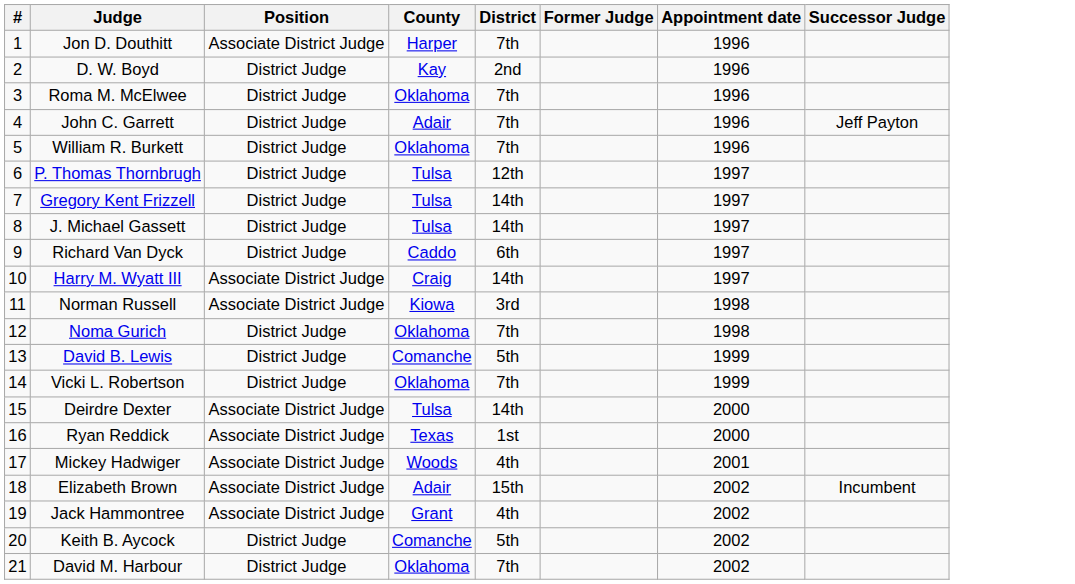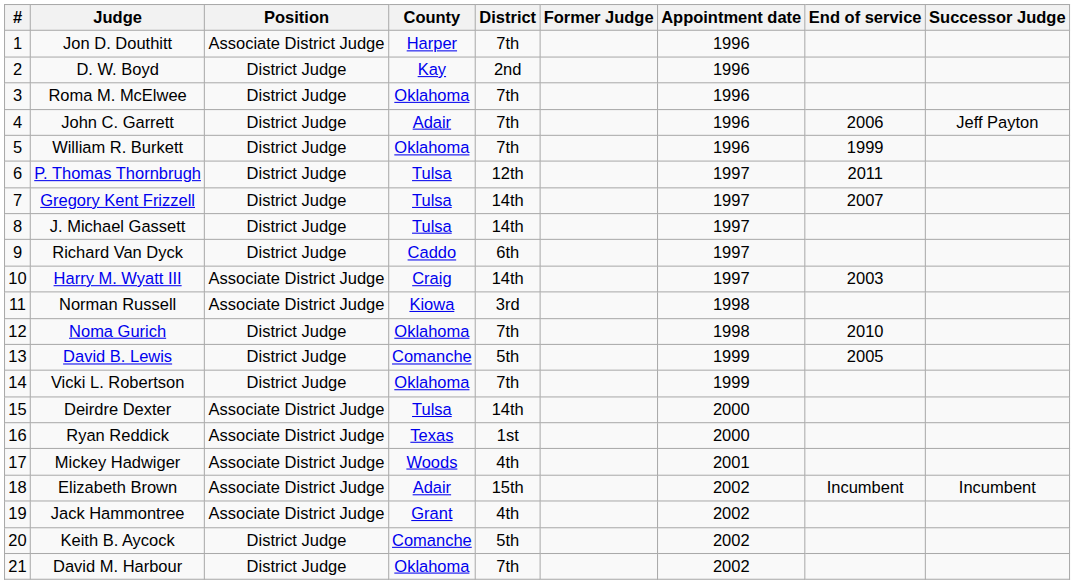 <table class="wikitable sortable">
 <tr>
 <th>#</th>
 <th>Judge</th>
 <th>Position</th>
 <th>County</th>
 <th>District</th>
 <th>Former Judge</th>
 <th>Appointment date</th>
+<th>End of service</th>
 <th>Successor Judge</th>
 </tr>
 <tr style="text-align:center">
 <td>1</td>
 <td>Jon D. Douthitt</td>
 <td>Associate District Judge</td>
 <td><a href='#'>Harper</a></td>
 <td>7th</td>
 <td></td>
 <td>1996</td>
 <td></td>
+<td></td>
 </tr>
 <tr style="text-align:center">
 <td>2</td>
 <td>D. W. Boyd</td>
 <td>District Judge</td>
 <td><a href='#'>Kay</a></td>
 <td>2nd</td>
 <td></td>
 <td>1996</td>
+<td></td>
 <td></td>
 </tr>
 <tr style="text-align:center">
 <td>3</td>
 <td>Roma M. McElwee</td>
 <td>District Judge</td>
 <td><a href='#'>Oklahoma</a></td>
 <td>7th</td>
 <td></td>
 <td>1996</td>
 <td></td>
+<td></td>
 </tr>
 <tr style="text-align:center">
 <td>4</td>
 <td>John C. Garrett</td>
 <td>District Judge</td>
 <td><a href='#'>Adair</a></td>
 <td>7th</td>
 <td></td>
 <td>1996</td>
+<td>2006</td>
 <td>Jeff Payton</td>
 </tr>
 <tr style="text-align:center">
 <td>5</td>
 <td>William R. Burkett</td>
 <td>District Judge</td>
 <td><a href='#'>Oklahoma</a></td>
 <td>7th</td>
 <td></td>
 <td>1996</td>
+<td>1999</td>
 <td></td>
 </tr>
 <tr style="text-align:center">
 <td>6</td>
 <td><a href='#'>P. Thomas Thornbrugh</a></td>
 <td>District Judge</td>
 <td><a href='#'>Tulsa</a></td>
 <td>12th</td>
 <td></td>
 <td>1997</td>
+<td>2011</td>
 <td></td>
 </tr>
 <tr style="text-align:center">
 <td>7</td>
 <td><a href='#'>Gregory Kent Frizzell</a></td>
 <td>District Judge</td>
 <td><a href='#'>Tulsa</a></td>
 <td>14th</td>
 <td></td>
 <td>1997</td>
+<td>2007</td>
 <td></td>
 </tr>
 <tr style="text-align:center">
 <td>8</td>
 <td>J. Michael Gassett</td>
 <td>District Judge</td>
 <td><a href='#'>Tulsa</a></td>
 <td>14th</td>
 <td></td>
 <td>1997</td>
 <td></td>
+<td></td>
 </tr>
 <tr style="text-align:center">
 <td>9</td>
 <td>Richard Van Dyck</td>
 <td>District Judge</td>
 <td><a href='#'>Caddo</a></td>
 <td>6th</td>
 <td></td>
 <td>1997</td>
 <td></td>
+<td></td>
 </tr>
 <tr style="text-align:center">
 <td>10</td>
 <td><a href='#'>Harry M. Wyatt III</a></td>
 <td>Associate District Judge</td>
 <td><a href='#'>Craig</a></td>
 <td>14th</td>
 <td></td>
 <td>1997</td>
+<td>2003</td>
 <td></td>
 </tr>
 <tr style="text-align:center">
 <td>11</td>
 <td>Norman Russell</td>
 <td>Associate District Judge</td>
 <td><a href='#'>Kiowa</a></td>
 <td>3rd</td>
 <td></td>
 <td>1998</td>
 <td></td>
+<td></td>
 </tr>
 <tr style="text-align:center">
 <td>12</td>
 <td><a href='#'>Noma Gurich</a></td>
 <td>District Judge</td>
 <td><a href='#'>Oklahoma</a></td>
 <td>7th</td>
 <td></td>
 <td>1998</td>
+<td>2010</td>
 <td></td>
 </tr>
 <tr style="text-align:center">
 <td>13</td>
 <td><a href='#'>David B. Lewis</a></td>
 <td>District Judge</td>
 <td><a href='#'>Comanche</a></td>
 <td>5th</td>
 <td></td>
 <td>1999</td>
+<td>2005</td>
 <td></td>
 </tr>
 <tr style="text-align:center">
 <td>14</td>
 <td>Vicki L. Robertson</td>
 <td>District Judge</td>
 <td><a href='#'>Oklahoma</a></td>
 <td>7th</td>
 <td></td>
 <td>1999</td>
 <td></td>
+<td></td>
 </tr>
 <tr style="text-align:center">
 <td>15</td>
 <td>Deirdre Dexter</td>
 <td>Associate District Judge</td>
 <td><a href='#'>Tulsa</a></td>
 <td>14th</td>
 <td></td>
 <td>2000</td>
+<td></td>
 <td></td>
 </tr>
 <tr style="text-align:center">
 <td>16</td>
 <td>Ryan Reddick</td>
 <td>Associate District Judge</td>
 <td><a href='#'>Texas</a></td>
 <td>1st</td>
 <td></td>
 <td>2000</td>
 <td></td>
+<td></td>
 </tr>
 <tr style="text-align:center">
 <td>17</td>
 <td>Mickey Hadwiger</td>
 <td>Associate District Judge</td>
 <td><a href='#'>Woods</a></td>
 <td>4th</td>
 <td></td>
 <td>2001</td>
+<td></td>
 <td></td>
 </tr>
 <tr style="text-align:center">
 <td>18</td>
 <td>Elizabeth Brown</td>
 <td>Associate District Judge</td>
 <td><a href='#'>Adair</a></td>
 <td>15th</td>
 <td></td>
 <td>2002</td>
 <td>Incumbent</td>
+<td>Incumbent</td>
 </tr>
 <tr style="text-align:center">
 <td>19</td>
 <td>Jack Hammontree</td>
 <td>Associate District Judge</td>
 <td><a href='#'>Grant</a></td>
 <td>4th</td>
 <td></td>
 <td>2002</td>
+<td></td>
 <td></td>
 </tr>
 <tr style="text-align:center">
 <td>20</td>
 <td>Keith B. Aycock</td>
 <td>District Judge</td>
 <td><a href='#'>Comanche</a></td>
 <td>5th</td>
 <td></td>
 <td>2002</td>
 <td></td>
+<td></td>
 </tr>
 <tr style="text-align:center">
 <td>21</td>
 <td>David M. Harbour</td>
 <td>District Judge</td>
 <td><a href='#'>Oklahoma</a></td>
 <td>7th</td>
 <td></td>
 <td>2002</td>
 <td></td>
+<td></td>
 </tr>
 </table>
